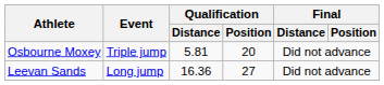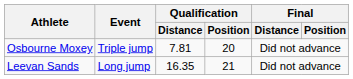 <table class=wikitable style="font-size:90%">
 <tr>
 <th rowspan="2">Athlete</th>
 <th rowspan="2">Event</th>
 <th colspan="2">Qualification</th>
 <th colspan="2">Final</th>
 </tr>
 <tr style="font-size:95%">
 <th>Distance</th>
 <th>Position</th>
 <th>Distance</th>
 <th>Position</th>
 </tr>
 <tr align=center>
 <td align=left><a href='#'>Osbourne Moxey</a></td>
 <td align=left><a href='#'>Triple jump</a></td>
-<td>5.81</td>
+<td>7.81</td>
 <td>20</td>
 <td colspan=2>Did not advance</td>
 </tr>
 <tr align=center>
 <td align=left><a href='#'>Leevan Sands</a></td>
 <td align=left><a href='#'>Long jump</a></td>
-<td>16.36</td>
-<td>27</td>
+<td>16.35</td>
+<td>21</td>
 <td colspan=2>Did not advance</td>
 </tr>
 </table>
